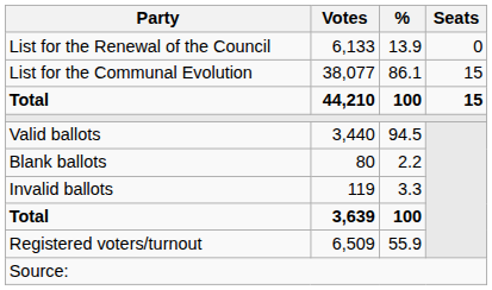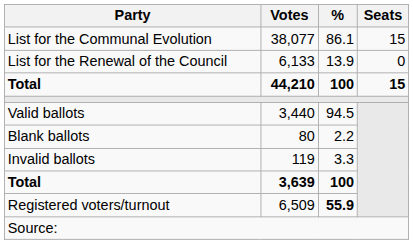 <table class=wikitable style=text-align:right width=450>
 <tr>
 <th>Party</th>
 <th>Votes</th>
 <th>%</th>
 <th>Seats</th>
 </tr>
 <tr>
+<td align=left>List for the Communal Evolution</td>
+<td>38,077</td>
+<td>86.1</td>
+<td>15</td>
+</tr>
+<tr>
 <td align=left>List for the Renewal of the Council</td>
 <td>6,133</td>
 <td>13.9</td>
 <td>0</td>
-</tr>
-<tr>
-<td align=left>List for the Communal Evolution</td>
-<td>38,077</td>
-<td>86.1</td>
-<td>15</td>
 </tr>
 <tr>
 <td align=left><strong>Total</strong></td>
 <td><strong>44,210</strong></td>
 <td><strong>100</strong></td>
 <td><strong>15</strong></td>
 </tr>
 <tr>
 <td bgcolor=#E9E9E9 colspan=4></td>
 </tr>
 <tr>
 <td align=left>Valid ballots</td>
 <td>3,440</td>
 <td>94.5</td>
 <td rowspan=5 bgcolor=#E9E9E9></td>
 </tr>
 <tr>
 <td align=left>Blank ballots</td>
 <td>80</td>
 <td>2.2</td>
 </tr>
 <tr>
 <td align=left>Invalid ballots</td>
 <td>119</td>
 <td>3.3</td>
 </tr>
 <tr>
 <td align=left><strong> Total</strong></td>
 <td><strong> 3,639</strong></td>
 <td><strong>100</strong></td>
 </tr>
 <tr>
 <td align=left>Registered voters/turnout</td>
 <td>6,509</td>
-<td>55.9</td>
+<td><strong>55.9</strong></td>
 </tr>
 <tr>
 <td align=left colspan=4>Source: </td>
 </tr>
 </table>
